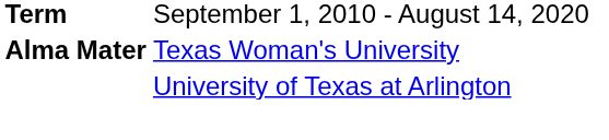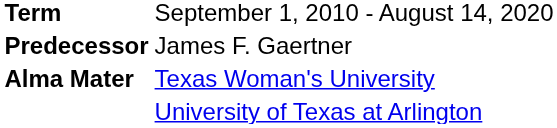 <table>
 <tr>
 <td><strong>Term</strong></td>
 <td>September 1, 2010 - August 14, 2020</td>
+</tr>
+<tr>
+<td><strong>Predecessor</strong></td>
+<td>James F. Gaertner</td>
 </tr>
 <tr>
 <td><strong>Alma Mater</strong></td>
 <td><a href='#'>Texas Woman's University</a></td>
 </tr>
 <tr>
 <td></td>
 <td><a href='#'>University of Texas at Arlington</a></td>
 </tr>
 </table>
